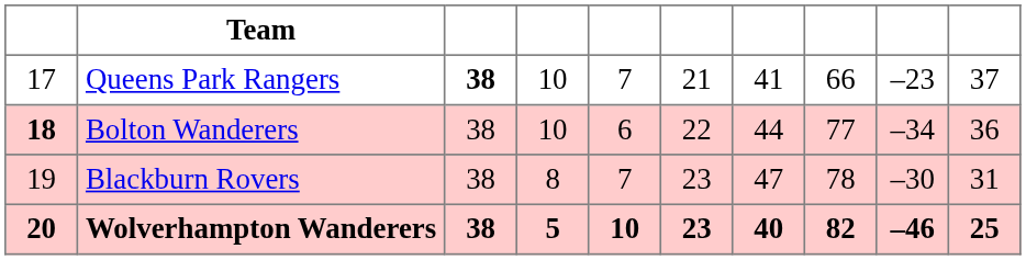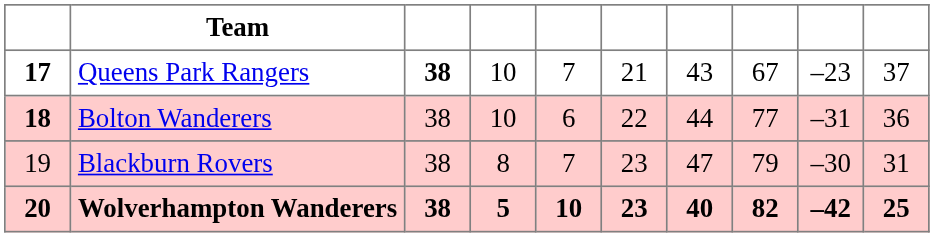 <table class="toccolours" border="1" cellpadding="4" cellspacing="0" style="text-align:center; border-collapse: collapse; margin:0;">
 <tr>
 <th width=30></th>
 <th>Team</th>
 <th width="30"></th>
 <th width="30"></th>
 <th width="30"></th>
 <th width="30"></th>
 <th width="30"></th>
 <th width="30"></th>
 <th width="30"></th>
 <th width="30"></th>
 </tr>
 <tr>
-<td>17</td>
+<td><strong>17</strong></td>
 <td align=left><a href='#'>Queens Park Rangers</a></td>
 <td><strong>38</strong></td>
 <td>10</td>
 <td>7</td>
 <td>21</td>
-<td>41</td>
-<td>66</td>
+<td>43</td>
+<td>67</td>
 <td>–23</td>
 <td>37</td>
 </tr>
 <tr style="background:#fcc;">
 <td><strong>18</strong></td>
 <td align=left><a href='#'>Bolton Wanderers</a></td>
 <td>38</td>
 <td>10</td>
 <td>6</td>
 <td>22</td>
 <td>44</td>
 <td>77</td>
-<td>–34</td>
+<td>–31</td>
 <td>36</td>
 </tr>
 <tr style="background:#fcc;">
 <td>19</td>
 <td align=left><a href='#'>Blackburn Rovers</a></td>
 <td>38</td>
 <td>8</td>
 <td>7</td>
 <td>23</td>
 <td>47</td>
-<td>78</td>
+<td>79</td>
 <td>–30</td>
 <td>31</td>
 </tr>
 <tr style="background:#fcc;">
 <td><strong>20</strong></td>
 <td align=left><strong>Wolverhampton Wanderers</strong></td>
 <td><strong>38</strong></td>
 <td><strong>5</strong></td>
 <td><strong>10</strong></td>
 <td><strong>23</strong></td>
 <td><strong>40</strong></td>
 <td><strong>82</strong></td>
-<td><strong>–46</strong></td>
+<td><strong>–42</strong></td>
 <td><strong>25</strong></td>
 </tr>
 </table>
